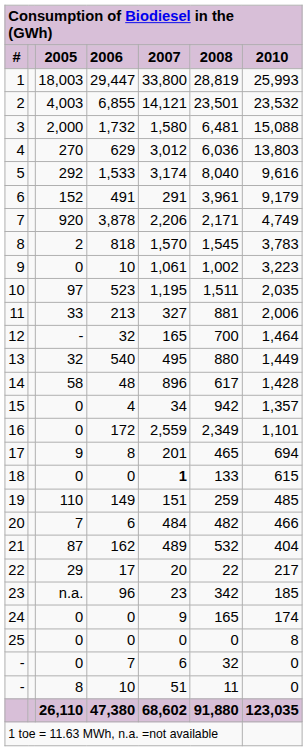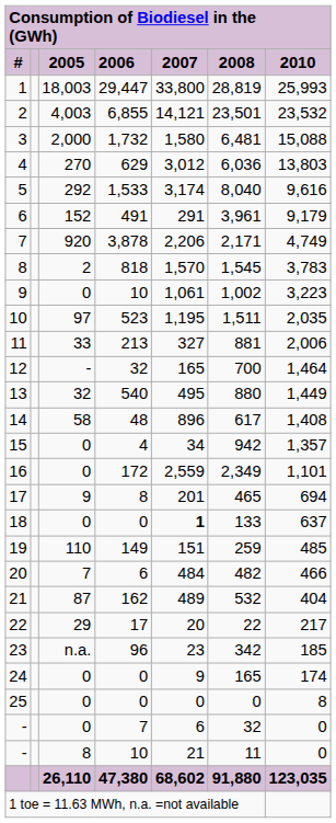 <table class="wikitable" style="float: right; margin-left: 10px">
 <tr>
 <th colspan="7" style="text-align:left; background:thistle;">Consumption of <a href='#'>Biodiesel</a> in the <br> (GWh)</th>
 </tr>
 <tr>
 <th style="background:thistle;">#</th>
 <th style="background:thistle;"></th>
 <th style="background:thistle;" align="„left“">2005</th>
 <th style="background:thistle; text-align:left;">2006</th>
 <th style="background:thistle;" align="„left“">2007</th>
 <th style="background:thistle;" align="„left“">2008</th>
 <th style="background:thistle;" align="„left“">2010</th>
 </tr>
 <tr style="text-align:right;">
 <td>1</td>
 <td style="text-align:left;"></td>
 <td style="text-align:right;">18,003</td>
 <td style="text-align:right;">29,447</td>
 <td style="text-align:right;">33,800</td>
 <td style="text-align:right;">28,819</td>
 <td style="text-align:right;">25,993</td>
 </tr>
 <tr style="text-align:right;">
 <td>2</td>
 <td style="text-align:left;"></td>
 <td style="text-align:right;">4,003</td>
 <td style="text-align:right;">6,855</td>
 <td style="text-align:right;">14,121</td>
 <td style="text-align:right;">23,501</td>
 <td style="text-align:right;">23,532</td>
 </tr>
 <tr style="text-align:right;">
 <td>3</td>
 <td style="text-align:left;"></td>
 <td style="text-align:right;">2,000</td>
 <td style="text-align:right;">1,732</td>
 <td style="text-align:right;">1,580</td>
 <td style="text-align:right;">6,481</td>
 <td style="text-align:right;">15,088</td>
 </tr>
 <tr style="text-align:right;">
 <td>4</td>
 <td style="text-align:left;"></td>
 <td style="text-align:right;">270</td>
 <td style="text-align:right;">629</td>
 <td style="text-align:right;">3,012</td>
 <td style="text-align:right;">6,036</td>
 <td style="text-align:right;">13,803</td>
 </tr>
 <tr style="text-align:right;">
 <td>5</td>
 <td style="text-align:left;"></td>
 <td style="text-align:right;">292</td>
 <td style="text-align:right;">1,533</td>
 <td style="text-align:right;">3,174</td>
 <td style="text-align:right;">8,040</td>
 <td style="text-align:right;">9,616</td>
 </tr>
 <tr style="text-align:right;">
 <td>6</td>
 <td style="text-align:left;"></td>
 <td style="text-align:right;">152</td>
 <td style="text-align:right;">491</td>
 <td style="text-align:right;">291</td>
 <td style="text-align:right;">3,961</td>
 <td style="text-align:right;">9,179</td>
 </tr>
 <tr style="text-align:right;">
 <td>7</td>
 <td style="text-align:left;"></td>
 <td style="text-align:right;">920</td>
 <td style="text-align:right;">3,878</td>
 <td style="text-align:right;">2,206</td>
 <td style="text-align:right;">2,171</td>
 <td style="text-align:right;">4,749</td>
 </tr>
 <tr style="text-align:right;">
 <td>8</td>
 <td style="text-align:left;"></td>
 <td style="text-align:right;">2</td>
 <td style="text-align:right;">818</td>
 <td style="text-align:right;">1,570</td>
 <td style="text-align:right;">1,545</td>
 <td style="text-align:right;">3,783</td>
 </tr>
 <tr style="text-align:right;">
 <td>9</td>
 <td style="text-align:left;"></td>
 <td style="text-align:right;">0</td>
 <td style="text-align:right;">10</td>
 <td style="text-align:right;">1,061</td>
 <td style="text-align:right;">1,002</td>
 <td style="text-align:right;">3,223</td>
 </tr>
 <tr style="text-align:right;">
 <td>10</td>
 <td style="text-align:left;"></td>
 <td style="text-align:right;">97</td>
 <td style="text-align:right;">523</td>
 <td style="text-align:right;">1,195</td>
 <td style="text-align:right;">1,511</td>
 <td style="text-align:right;">2,035</td>
 </tr>
 <tr style="text-align:right;">
 <td>11</td>
 <td style="text-align:left;"></td>
 <td style="text-align:right;">33</td>
 <td style="text-align:right;">213</td>
 <td style="text-align:right;">327</td>
 <td style="text-align:right;">881</td>
 <td style="text-align:right;">2,006</td>
 </tr>
 <tr style="text-align:right;">
 <td>12</td>
 <td style="text-align:left;"></td>
 <td style="text-align:right;">-</td>
 <td style="text-align:right;">32</td>
 <td style="text-align:right;">165</td>
 <td style="text-align:right;">700</td>
 <td style="text-align:right;">1,464</td>
 </tr>
 <tr style="text-align:right;">
 <td>13</td>
 <td style="text-align:left;"></td>
 <td style="text-align:right;">32</td>
 <td style="text-align:right;">540</td>
 <td style="text-align:right;">495</td>
 <td style="text-align:right;">880</td>
 <td style="text-align:right;">1,449</td>
 </tr>
 <tr style="text-align:right;">
 <td>14</td>
 <td style="text-align:left;"></td>
 <td style="text-align:right;">58</td>
 <td style="text-align:right;">48</td>
 <td style="text-align:right;">896</td>
 <td style="text-align:right;">617</td>
-<td style="text-align:right;">1,428</td>
+<td style="text-align:right;">1,408</td>
 </tr>
 <tr style="text-align:right;">
 <td>15</td>
 <td style="text-align:left;"></td>
 <td style="text-align:right;">0</td>
 <td style="text-align:right;">4</td>
 <td style="text-align:right;">34</td>
 <td style="text-align:right;">942</td>
 <td style="text-align:right;">1,357</td>
 </tr>
 <tr style="text-align:right;">
 <td>16</td>
 <td style="text-align:left;"></td>
 <td style="text-align:right;">0</td>
 <td style="text-align:right;">172</td>
 <td style="text-align:right;">2,559</td>
 <td style="text-align:right;">2,349</td>
 <td style="text-align:right;">1,101</td>
 </tr>
 <tr style="text-align:right;">
 <td>17</td>
 <td style="text-align:left;"></td>
 <td style="text-align:right;">9</td>
 <td style="text-align:right;">8</td>
 <td style="text-align:right;">201</td>
 <td style="text-align:right;">465</td>
 <td style="text-align:right;">694</td>
 </tr>
 <tr style="text-align:right;">
 <td>18</td>
 <td style="text-align:left;"></td>
 <td style="text-align:right;">0</td>
 <td style="text-align:right;">0</td>
 <td style="text-align:right;"><strong>1</strong></td>
 <td style="text-align:right;">133</td>
-<td style="text-align:right;">615</td>
+<td style="text-align:right;">637</td>
 </tr>
 <tr style="text-align:right;">
 <td>19</td>
 <td style="text-align:left;"></td>
 <td style="text-align:right;">110</td>
 <td style="text-align:right;">149</td>
 <td style="text-align:right;">151</td>
 <td style="text-align:right;">259</td>
 <td style="text-align:right;">485</td>
 </tr>
 <tr style="text-align:right;">
 <td>20</td>
 <td style="text-align:left;"></td>
 <td style="text-align:right;">7</td>
 <td style="text-align:right;">6</td>
 <td style="text-align:right;">484</td>
 <td style="text-align:right;">482</td>
 <td style="text-align:right;">466</td>
 </tr>
 <tr style="text-align:right;">
 <td>21</td>
 <td style="text-align:left;"></td>
 <td style="text-align:right;">87</td>
 <td style="text-align:right;">162</td>
 <td style="text-align:right;">489</td>
 <td style="text-align:right;">532</td>
 <td style="text-align:right;">404</td>
 </tr>
 <tr style="text-align:right;">
 <td>22</td>
 <td style="text-align:left;"></td>
 <td style="text-align:right;">29</td>
 <td style="text-align:right;">17</td>
 <td style="text-align:right;">20</td>
 <td style="text-align:right;">22</td>
 <td style="text-align:right;">217</td>
 </tr>
 <tr style="text-align:right;">
 <td>23</td>
 <td style="text-align:left;"></td>
 <td style="text-align:right;">n.a.</td>
 <td style="text-align:right;">96</td>
 <td style="text-align:right;">23</td>
 <td style="text-align:right;">342</td>
 <td style="text-align:right;">185</td>
 </tr>
 <tr style="text-align:right;">
 <td>24</td>
 <td style="text-align:left;"></td>
 <td style="text-align:right;">0</td>
 <td style="text-align:right;">0</td>
 <td style="text-align:right;">9</td>
 <td style="text-align:right;">165</td>
 <td style="text-align:right;">174</td>
 </tr>
 <tr style="text-align:right;">
 <td>25</td>
 <td style="text-align:left;"></td>
 <td style="text-align:right;">0</td>
 <td style="text-align:right;">0</td>
 <td style="text-align:right;">0</td>
 <td style="text-align:right;">0</td>
 <td style="text-align:right;">8</td>
 </tr>
 <tr style="text-align:right;">
 <td>-</td>
 <td style="text-align:left;"></td>
 <td style="text-align:right;">0</td>
 <td style="text-align:right;">7</td>
 <td style="text-align:right;">6</td>
 <td style="text-align:right;">32</td>
 <td style="text-align:right;">0</td>
 </tr>
 <tr style="text-align:right;">
 <td>-</td>
 <td style="text-align:left;"></td>
 <td style="text-align:right;">8</td>
 <td style="text-align:right;">10</td>
-<td style="text-align:right;">51</td>
+<td style="text-align:right;">21</td>
 <td style="text-align:right;">11</td>
 <td style="text-align:right;">0</td>
 </tr>
 <tr>
 <th style="text-align:right; background:thistle;"></th>
 <th style="text-align:left; background:thistle;"></th>
 <th style="text-align:right; background:thistle;"><strong>26,110</strong></th>
 <th style="text-align:right; background:thistle;">47,380</th>
 <th style="text-align:right; background:thistle;"><strong>68,602</strong></th>
 <th style="text-align:right; background:thistle;"><strong>91,880</strong></th>
 <th style="text-align:right; background:thistle;"><strong>123,035</strong></th>
 </tr>
 <tr>
 <td colspan="6" style="text-align:left;"><small>1 toe = 11.63 MWh, n.a. =not available</small></td>
 </tr>
 </table>
